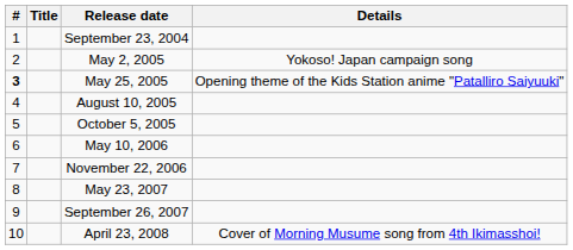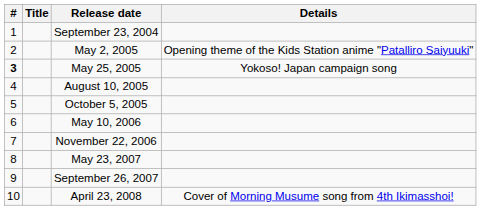 <table class="wikitable" style="text-align:center" cellpadding="2">
 <tr>
 <th width=15>#</th>
 <th>Title</th>
 <th>Release date</th>
 <th>Details</th>
 </tr>
 <tr>
 <td>1</td>
 <td></td>
 <td>September 23, 2004</td>
 <td></td>
 </tr>
 <tr>
 <td>2</td>
 <td></td>
 <td>May 2, 2005</td>
-<td>Yokoso! Japan campaign song</td>
+<td>Opening theme of the Kids Station anime "<a href='#'>Patalliro Saiyuuki</a>"</td>
 </tr>
 <tr>
 <td><strong>3</strong></td>
 <td></td>
 <td>May 25, 2005</td>
-<td>Opening theme of the Kids Station anime "<a href='#'>Patalliro Saiyuuki</a>"</td>
+<td>Yokoso! Japan campaign song</td>
 </tr>
 <tr>
 <td>4</td>
 <td></td>
 <td>August 10, 2005</td>
 <td></td>
 </tr>
 <tr>
 <td>5</td>
 <td></td>
 <td>October 5, 2005</td>
 <td></td>
 </tr>
 <tr>
 <td>6</td>
 <td></td>
 <td>May 10, 2006</td>
 </tr>
 <tr>
 <td>7</td>
 <td></td>
 <td>November 22, 2006</td>
 <td></td>
 </tr>
 <tr>
 <td>8</td>
 <td></td>
 <td>May 23, 2007</td>
 <td></td>
 </tr>
 <tr>
 <td>9</td>
 <td></td>
 <td>September 26, 2007</td>
 <td></td>
 </tr>
 <tr>
 <td>10</td>
 <td></td>
 <td>April 23, 2008</td>
 <td>Cover of <a href='#'>Morning Musume</a> song from <a href='#'>4th Ikimasshoi!</a></td>
 </tr>
 </table>
